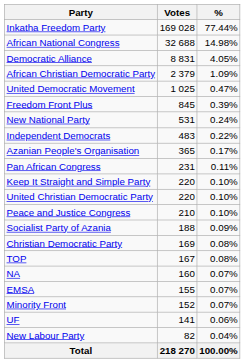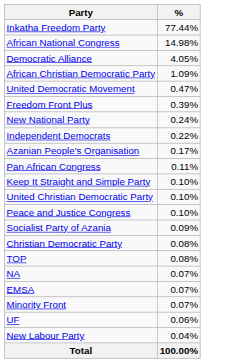 <table class="wikitable" style="font-size: 95%; text-align: right">
 <tr>
 <th>Party</th>
-<th>Votes</th>
 <th>%</th>
 </tr>
 <tr>
 <td align=left><a href='#'>Inkatha Freedom Party</a></td>
-<td>169 028</td>
 <td>77.44%</td>
 </tr>
 <tr>
 <td align=left><a href='#'>African National Congress</a></td>
-<td>32 688</td>
 <td>14.98%</td>
 </tr>
 <tr>
 <td align=left><a href='#'>Democratic Alliance</a></td>
-<td>8 831</td>
 <td>4.05%</td>
 </tr>
 <tr>
 <td align=left><a href='#'>African Christian Democratic Party</a></td>
-<td>2 379</td>
 <td>1.09%</td>
 </tr>
 <tr>
 <td align=left><a href='#'>United Democratic Movement</a></td>
-<td>1 025</td>
 <td>0.47%</td>
 </tr>
 <tr>
 <td align=left><a href='#'>Freedom Front Plus</a></td>
-<td>845</td>
 <td>0.39%</td>
 </tr>
 <tr>
 <td align=left><a href='#'>New National Party</a></td>
-<td>531</td>
 <td>0.24%</td>
 </tr>
 <tr>
 <td align=left><a href='#'>Independent Democrats</a></td>
-<td>483</td>
 <td>0.22%</td>
 </tr>
 <tr>
 <td align=left><a href='#'>Azanian People's Organisation</a></td>
-<td>365</td>
 <td>0.17%</td>
 </tr>
 <tr>
 <td align=left><a href='#'>Pan African Congress</a></td>
-<td>231</td>
 <td>0.11%</td>
 </tr>
 <tr>
 <td align=left><a href='#'>Keep It Straight and Simple Party</a></td>
-<td>220</td>
 <td>0.10%</td>
 </tr>
 <tr>
 <td align=left><a href='#'>United Christian Democratic Party</a></td>
-<td>220</td>
 <td>0.10%</td>
 </tr>
 <tr>
 <td align=left><a href='#'>Peace and Justice Congress</a></td>
-<td>210</td>
 <td>0.10%</td>
 </tr>
 <tr>
 <td align=left><a href='#'>Socialist Party of Azania</a></td>
-<td>188</td>
 <td>0.09%</td>
 </tr>
 <tr>
 <td align=left><a href='#'>Christian Democratic Party</a></td>
-<td>169</td>
 <td>0.08%</td>
 </tr>
 <tr>
 <td align=left><a href='#'>TOP</a></td>
-<td>167</td>
 <td>0.08%</td>
 </tr>
 <tr>
 <td align=left><a href='#'>NA</a></td>
-<td>160</td>
 <td>0.07%</td>
 </tr>
 <tr>
 <td align=left><a href='#'>EMSA</a></td>
-<td>155</td>
 <td>0.07%</td>
 </tr>
 <tr>
 <td align=left><a href='#'>Minority Front</a></td>
-<td>152</td>
 <td>0.07%</td>
 </tr>
 <tr>
 <td align=left><a href='#'>UF</a></td>
-<td>141</td>
 <td>0.06%</td>
 </tr>
 <tr>
 <td align=left><a href='#'>New Labour Party</a></td>
-<td>82</td>
 <td>0.04%</td>
 </tr>
 <tr>
 <th align=left>Total</th>
-<th>218 270</th>
 <th>100.00%</th>
 </tr>
 </table>
